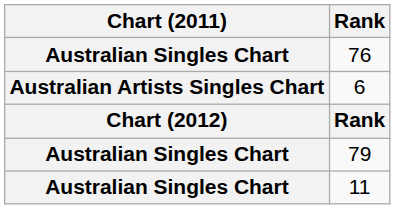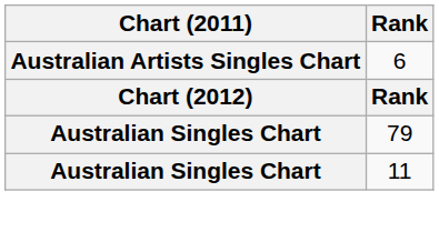 <table class="wikitable sortable plainrowheaders" border="1">
 <tr>
 <th scope="col">Chart (2011)</th>
 <th scope="col">Rank</th>
-</tr>
-<tr>
-<th scope="row">Australian Singles Chart</th>
-<td style="text-align:center;">76</td>
 </tr>
 <tr>
 <th scope="row">Australian Artists Singles Chart</th>
 <td style="text-align:center;">6</td>
 </tr>
 <tr>
 <th scope="col">Chart (2012)</th>
 <th scope="col">Rank</th>
 </tr>
 <tr>
 <th scope="row">Australian Singles Chart</th>
 <td style="text-align:center;">79</td>
 </tr>
 <tr>
 <th scope="row">Australian Singles Chart</th>
 <td style="text-align:center;">11</td>
 </tr>
 </table>
